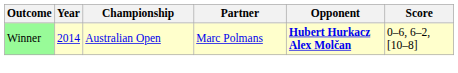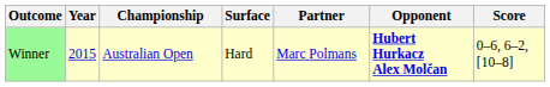 <table class="sortable wikitable" style=font-size:97%>
 <tr>
 <th>Outcome</th>
 <th>Year</th>
 <th width=200>Championship</th>
+<th>Surface</th>
 <th width=200>Partner</th>
 <th width=200>Opponent</th>
 <th width=150>Score</th>
 </tr>
 <tr style="background:#ffc;">
 <td style="background:#98fb98;">Winner</td>
-<td><a href='#'>2014</a></td>
+<td><a href='#'>2015</a></td>
 <td><a href='#'>Australian Open</a></td>
+<td>Hard</td>
 <td> <a href='#'>Marc Polmans</a></td>
 <td><strong> <a href='#'>Hubert Hurkacz</a><br> <a href='#'>Alex Molčan</a></strong></td>
 <td>0–6, 6–2, [10–8]</td>
 </tr>
 </table>
